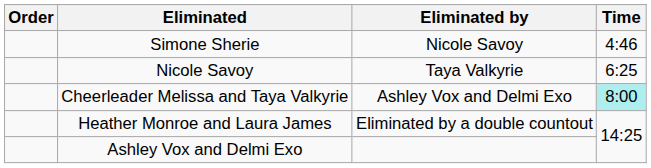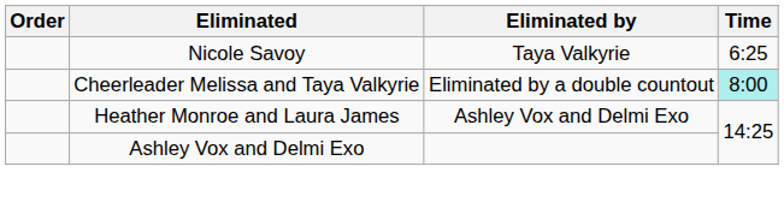 <table class="wikitable sortable" style="text-align:center;">
 <tr>
 </tr>
 <tr>
 <th>Order</th>
 <th>Eliminated</th>
 <th>Eliminated by</th>
 <th>Time</th>
 </tr>
 <tr>
 <td></td>
-<td>Simone Sherie</td>
-<td>Nicole Savoy</td>
-<td>4:46</td>
-</tr>
-<tr>
-<td></td>
 <td>Nicole Savoy</td>
 <td>Taya Valkyrie</td>
 <td>6:25</td>
 </tr>
 <tr>
 <td></td>
 <td>Cheerleader Melissa and Taya Valkyrie</td>
-<td>Ashley Vox and Delmi Exo</td>
+<td>Eliminated by a double countout</td>
 <td style="background: paleturquoise;">8:00</td>
 </tr>
 <tr>
 <td></td>
 <td>Heather Monroe and Laura James</td>
-<td>Eliminated by a double countout</td>
+<td>Ashley Vox and Delmi Exo</td>
 <td rowspan="2">14:25</td>
 </tr>
 <tr>
 <td></td>
 <td>Ashley Vox and Delmi Exo</td>
 <td></td>
 </tr>
 </table>
